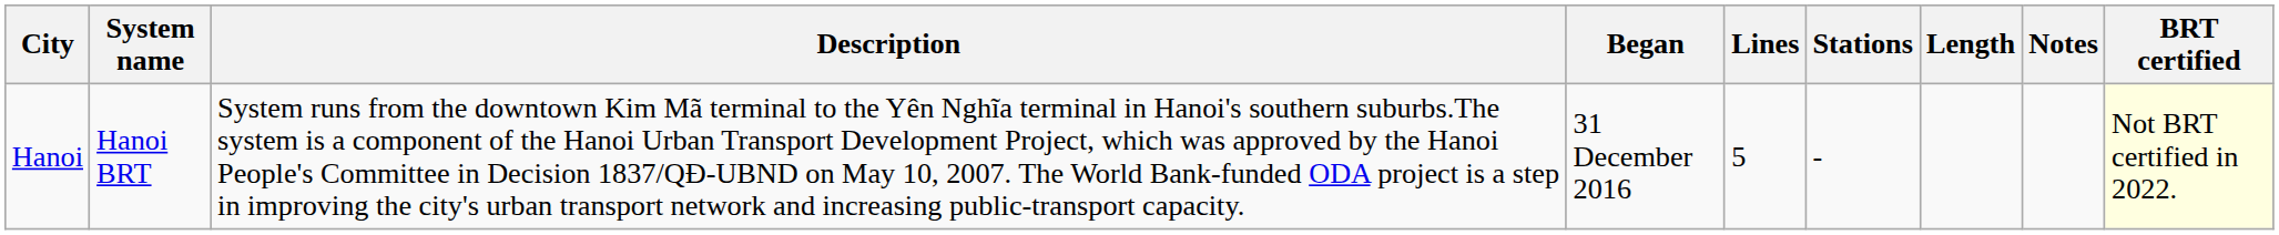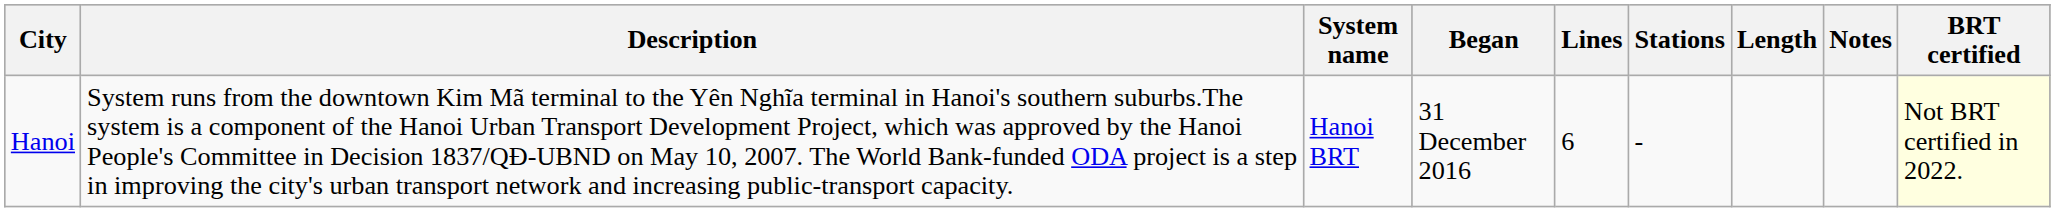 <table class="wikitable">
 <tr>
 <th>City</th>
+<th>Description</th>
 <th>System name</th>
-<th>Description</th>
 <th>Began</th>
 <th>Lines</th>
 <th>Stations</th>
 <th>Length</th>
 <th>Notes</th>
 <th>BRT certified</th>
 </tr>
 <tr>
 <td><a href='#'>Hanoi</a></td>
+<td>System runs from the downtown Kim Mã terminal to the Yên Nghĩa terminal in Hanoi's southern suburbs.The system is a component of the Hanoi Urban Transport Development Project, which was approved by the Hanoi People's Committee in Decision 1837/QĐ-UBND on May 10, 2007. The World Bank-funded <a href='#'>ODA</a> project is a step in improving the city's urban transport network and increasing public-transport capacity.</td>
 <td><a href='#'>Hanoi BRT</a></td>
-<td>System runs from the downtown Kim Mã terminal to the Yên Nghĩa terminal in Hanoi's southern suburbs.The system is a component of the Hanoi Urban Transport Development Project, which was approved by the Hanoi People's Committee in Decision 1837/QĐ-UBND on May 10, 2007. The World Bank-funded <a href='#'>ODA</a> project is a step in improving the city's urban transport network and increasing public-transport capacity.</td>
 <td>31 December 2016</td>
-<td>5</td>
+<td>6</td>
 <td>-</td>
 <td></td>
 <td></td>
 <td style="background: lightyellow;">Not BRT certified in 2022.</td>
 </tr>
 </table>
